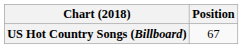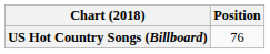 <table class="wikitable sortable plainrowheaders" style="text-align:center">
 <tr>
 <th scope="col">Chart (2018)</th>
 <th scope="col">Position</th>
 </tr>
 <tr>
 <th scope="row">US Hot Country Songs (<em>Billboard</em>)</th>
-<td>67</td>
+<td>76</td>
 </tr>
 </table>
